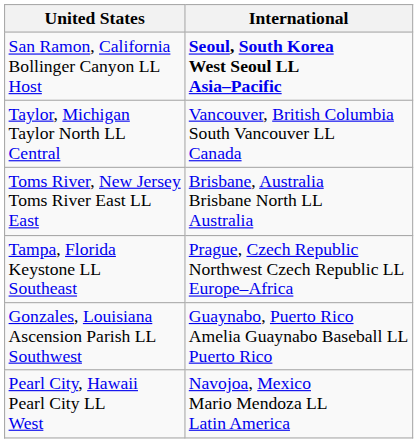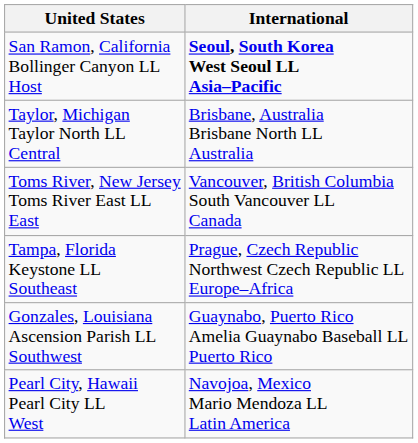 <table class="wikitable">
 <tr>
 <th>United States</th>
 <th>International</th>
 </tr>
 <tr>
 <td> <a href='#'>San Ramon</a>, <a href='#'>California</a><br>Bollinger Canyon LL<br><a href='#'>Host</a></td>
 <td><strong> <a href='#'>Seoul</a>, <a href='#'>South Korea</a><br>West Seoul LL<br><a href='#'>Asia–Pacific</a></strong></td>
 </tr>
 <tr>
 <td> <a href='#'>Taylor</a>, <a href='#'>Michigan</a><br>Taylor North LL<br><a href='#'>Central</a></td>
-<td>  <a href='#'>Vancouver</a>, <a href='#'>British Columbia</a><br>South Vancouver LL<br><a href='#'>Canada</a></td>
+<td>  <a href='#'>Brisbane</a>, <a href='#'>Australia</a><br>Brisbane North LL<br><a href='#'>Australia</a></td>
 </tr>
 <tr>
 <td> <a href='#'>Toms River</a>, <a href='#'>New Jersey</a><br>Toms River East LL<br><a href='#'>East</a></td>
-<td>  <a href='#'>Brisbane</a>, <a href='#'>Australia</a><br>Brisbane North LL<br><a href='#'>Australia</a></td>
+<td>  <a href='#'>Vancouver</a>, <a href='#'>British Columbia</a><br>South Vancouver LL<br><a href='#'>Canada</a></td>
 </tr>
 <tr>
 <td> <a href='#'>Tampa</a>, <a href='#'>Florida</a><br>Keystone LL<br><a href='#'>Southeast</a></td>
 <td> <a href='#'>Prague</a>, <a href='#'>Czech Republic</a><br>Northwest Czech Republic LL<br><a href='#'>Europe–Africa</a></td>
 </tr>
 <tr>
 <td> <a href='#'>Gonzales</a>, <a href='#'>Louisiana</a><br>Ascension Parish LL<br><a href='#'>Southwest</a></td>
 <td> <a href='#'>Guaynabo</a>, <a href='#'>Puerto Rico</a><br>Amelia Guaynabo Baseball LL<br><a href='#'>Puerto Rico</a></td>
 </tr>
 <tr>
 <td> <a href='#'>Pearl City</a>, <a href='#'>Hawaii</a><br>Pearl City LL<br><a href='#'>West</a></td>
 <td> <a href='#'>Navojoa</a>, <a href='#'>Mexico</a><br>Mario Mendoza LL<br><a href='#'>Latin America</a></td>
 </tr>
 </table>
